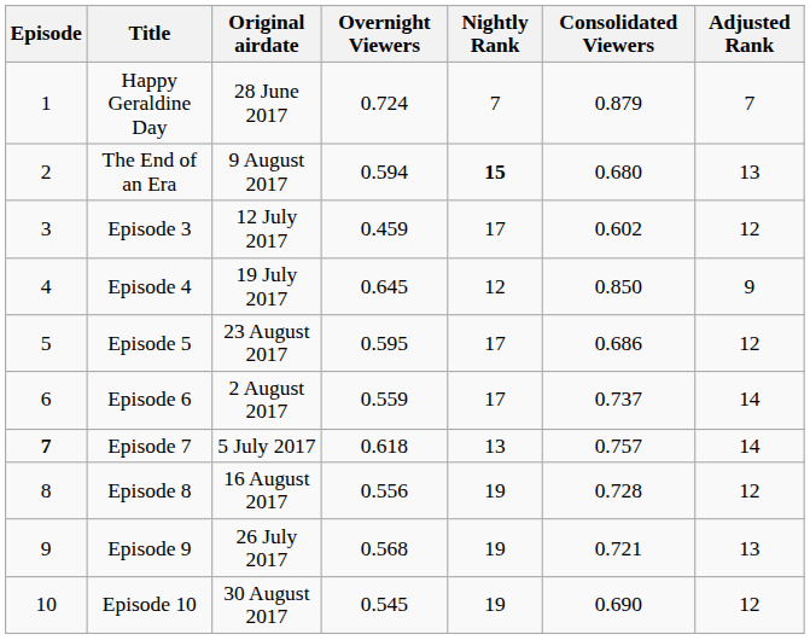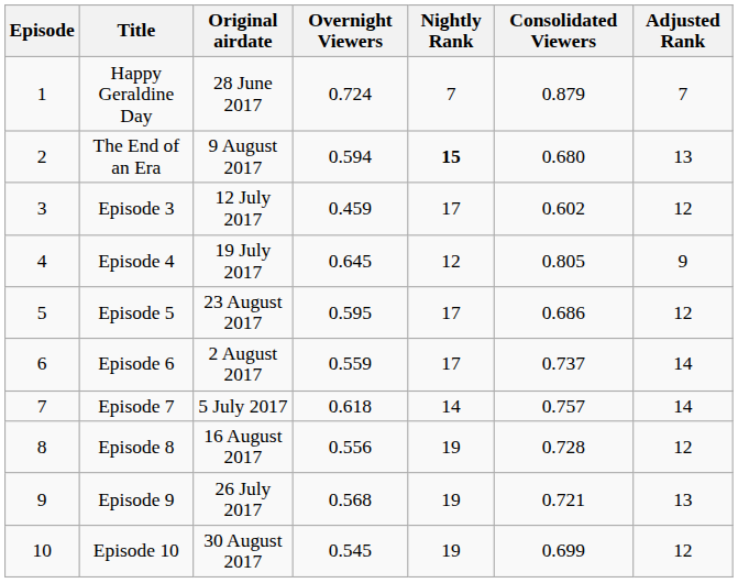 <table class="wikitable sortable">
 <tr>
 <th>Episode</th>
 <th>Title</th>
 <th>Original airdate</th>
 <th>Overnight Viewers</th>
 <th>Nightly Rank</th>
 <th>Consolidated Viewers</th>
 <th>Adjusted Rank</th>
 </tr>
 <tr>
 <td style="text-align:center">1</td>
 <td style="text-align:center">Happy Geraldine Day</td>
 <td style="text-align:center">28 June 2017</td>
 <td style="text-align:center">0.724</td>
 <td style="text-align:center">7</td>
 <td style="text-align:center">0.879</td>
 <td style="text-align:center">7</td>
 </tr>
 <tr>
 <td style="text-align:center">2</td>
 <td style="text-align:center">The End of an Era</td>
 <td style="text-align:center">9 August 2017</td>
 <td style="text-align:center">0.594</td>
 <td style="text-align:center"><strong>15</strong></td>
 <td style="text-align:center">0.680</td>
 <td style="text-align:center">13</td>
 </tr>
 <tr>
 <td style="text-align:center">3</td>
 <td style="text-align:center">Episode 3</td>
 <td style="text-align:center">12 July 2017</td>
 <td style="text-align:center">0.459</td>
 <td style="text-align:center">17</td>
 <td style="text-align:center">0.602</td>
 <td style="text-align:center">12</td>
 </tr>
 <tr>
 <td style="text-align:center">4</td>
 <td style="text-align:center">Episode 4</td>
 <td style="text-align:center">19 July 2017</td>
 <td style="text-align:center">0.645</td>
 <td style="text-align:center">12</td>
-<td style="text-align:center">0.850</td>
+<td style="text-align:center">0.805</td>
 <td style="text-align:center">9</td>
 </tr>
 <tr>
 <td style="text-align:center">5</td>
 <td style="text-align:center">Episode 5</td>
 <td style="text-align:center">23 August 2017</td>
 <td style="text-align:center">0.595</td>
 <td style="text-align:center">17</td>
 <td style="text-align:center">0.686</td>
 <td style="text-align:center">12</td>
 </tr>
 <tr>
 <td style="text-align:center">6</td>
 <td style="text-align:center">Episode 6</td>
 <td style="text-align:center">2 August 2017</td>
 <td style="text-align:center">0.559</td>
 <td style="text-align:center">17</td>
 <td style="text-align:center">0.737</td>
 <td style="text-align:center">14</td>
 </tr>
 <tr>
-<td style="text-align:center"><strong>7</strong></td>
+<td style="text-align:center">7</td>
 <td style="text-align:center">Episode 7</td>
 <td style="text-align:center">5 July 2017</td>
 <td style="text-align:center">0.618</td>
-<td style="text-align:center">13</td>
+<td style="text-align:center">14</td>
 <td style="text-align:center">0.757</td>
 <td style="text-align:center">14</td>
 </tr>
 <tr>
 <td style="text-align:center">8</td>
 <td style="text-align:center">Episode 8</td>
 <td style="text-align:center">16 August 2017</td>
 <td style="text-align:center">0.556</td>
 <td style="text-align:center">19</td>
 <td style="text-align:center">0.728</td>
 <td style="text-align:center">12</td>
 </tr>
 <tr>
 <td style="text-align:center">9</td>
 <td style="text-align:center">Episode 9</td>
 <td style="text-align:center">26 July 2017</td>
 <td style="text-align:center">0.568</td>
 <td style="text-align:center">19</td>
 <td style="text-align:center">0.721</td>
 <td style="text-align:center">13</td>
 </tr>
 <tr>
 <td style="text-align:center">10</td>
 <td style="text-align:center">Episode 10</td>
 <td style="text-align:center">30 August 2017</td>
 <td style="text-align:center">0.545</td>
 <td style="text-align:center">19</td>
-<td style="text-align:center">0.690</td>
+<td style="text-align:center">0.699</td>
 <td style="text-align:center">12</td>
 </tr>
 </table>
